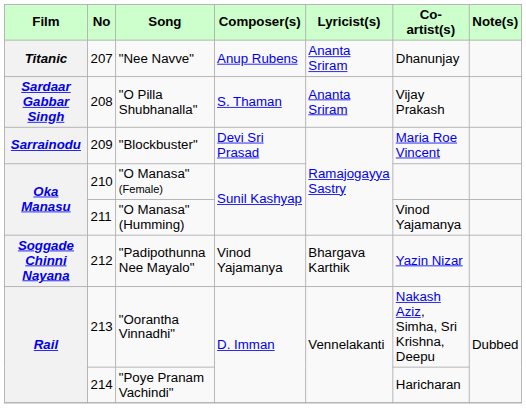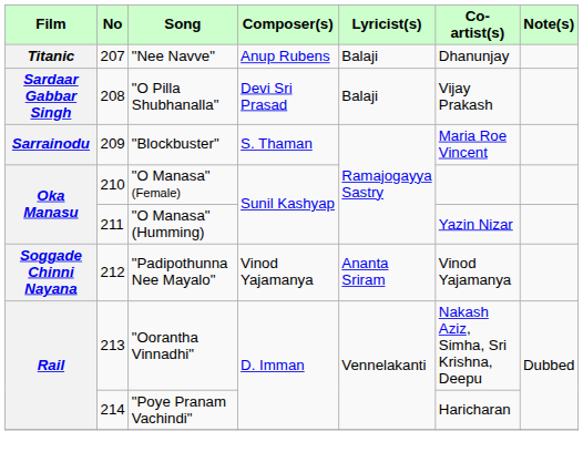 <table class="wikitable plainrowheaders" width="100%" "textcolor:#000;">
 <tr style="background:#cfc; text-align:center;">
 <td scope="col" width=21%><strong>Film</strong></td>
 <td><strong>No</strong></td>
 <td scope="col" width=23%><strong>Song</strong></td>
 <td scope="col" width=20%><strong>Composer(s)</strong></td>
 <td scope="col" width=17%><strong>Lyricist(s)</strong></td>
 <td scope="col" width=18%><strong>Co-artist(s)</strong></td>
 <td><strong>Note(s)</strong></td>
 </tr>
 <tr>
 <th><em>Titanic</em></th>
 <td>207</td>
 <td>"Nee Navve"</td>
 <td><a href='#'>Anup Rubens</a></td>
-<td><a href='#'>Ananta Sriram</a></td>
+<td>Balaji</td>
 <td>Dhanunjay</td>
 <td></td>
 </tr>
 <tr>
 <th><em><a href='#'>Sardaar Gabbar Singh</a></em></th>
 <td>208</td>
 <td>"O Pilla Shubhanalla"</td>
-<td><a href='#'>S. Thaman</a></td>
-<td><a href='#'>Ananta Sriram</a></td>
+<td><a href='#'>Devi Sri Prasad</a></td>
+<td>Balaji</td>
 <td>Vijay Prakash</td>
 <td></td>
 </tr>
 <tr>
 <th><em><a href='#'>Sarrainodu</a></em></th>
 <td>209</td>
 <td>"Blockbuster"</td>
-<td><a href='#'>Devi Sri Prasad</a></td>
+<td><a href='#'>S. Thaman</a></td>
 <td rowspan="3"><a href='#'>Ramajogayya Sastry</a></td>
 <td><a href='#'>Maria Roe Vincent</a></td>
 <td></td>
 </tr>
 <tr>
 <th rowspan="2"><em><a href='#'>Oka Manasu</a></em></th>
 <td>210</td>
 <td>"O Manasa"<br><small>(Female)</small></td>
 <td rowspan="2"><a href='#'>Sunil Kashyap</a></td>
 <td></td>
 <td></td>
 </tr>
 <tr>
 <td>211</td>
 <td>"O Manasa"(Humming)</td>
-<td>Vinod Yajamanya</td>
+<td><a href='#'>Yazin Nizar</a></td>
 <td></td>
 </tr>
 <tr>
 <th><em><a href='#'>Soggade Chinni Nayana</a></em></th>
 <td>212</td>
 <td>"Padipothunna Nee Mayalo"</td>
 <td>Vinod Yajamanya</td>
-<td>Bhargava Karthik</td>
-<td><a href='#'>Yazin Nizar</a></td>
+<td><a href='#'>Ananta Sriram</a></td>
+<td>Vinod Yajamanya</td>
 <td></td>
 </tr>
 <tr>
 <th rowspan="2"><em><a href='#'>Rail</a></em></th>
 <td>213</td>
 <td>"Oorantha Vinnadhi"</td>
 <td rowspan="2"><a href='#'>D. Imman</a></td>
 <td rowspan="2">Vennelakanti</td>
 <td><a href='#'>Nakash Aziz</a>, Simha, Sri Krishna, Deepu</td>
 <td rowspan="2">Dubbed</td>
 </tr>
 <tr>
 <td>214</td>
 <td>"Poye Pranam Vachindi"</td>
 <td>Haricharan</td>
 </tr>
 <tr>
 </tr>
 </table>
